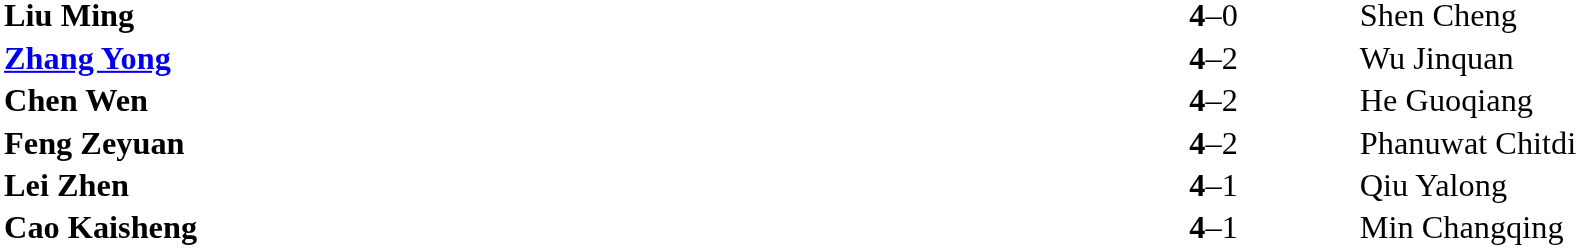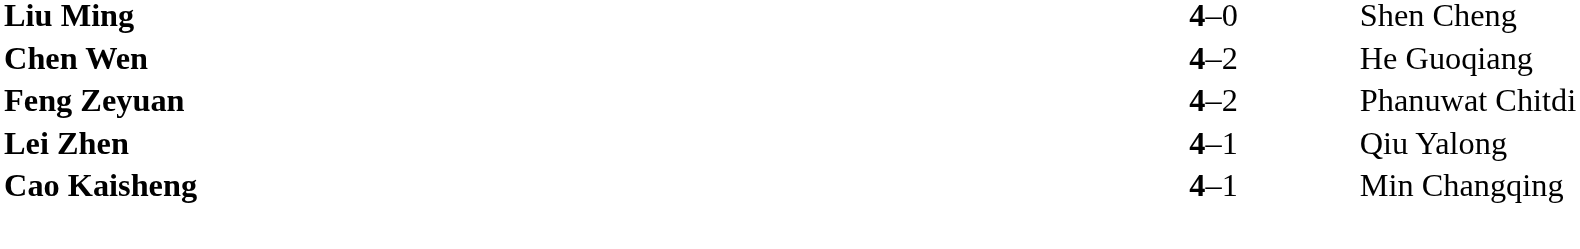 <table width="100%" cellspacing="1">
 <tr>
 <th width45%></th>
 <th width10%></th>
 <th width45%></th>
 </tr>
 <tr>
 <td> <strong>Liu Ming</strong></td>
 <td align="center"><strong>4</strong>–0</td>
 <td> Shen Cheng</td>
-</tr>
-<tr>
-<td> <strong><a href='#'>Zhang Yong</a></strong></td>
-<td align="center"><strong>4</strong>–2</td>
-<td> Wu Jinquan</td>
 </tr>
 <tr>
 <td> <strong>Chen Wen</strong></td>
 <td align="center"><strong>4</strong>–2</td>
 <td> He Guoqiang</td>
 </tr>
 <tr>
 <td> <strong>Feng Zeyuan</strong></td>
 <td align="center"><strong>4</strong>–2</td>
 <td> Phanuwat Chitdi</td>
 </tr>
 <tr>
 <td> <strong>Lei Zhen</strong></td>
 <td align="center"><strong>4</strong>–1</td>
 <td> Qiu Yalong</td>
 </tr>
 <tr>
 <td> <strong>Cao Kaisheng</strong></td>
 <td align="center"><strong>4</strong>–1</td>
 <td> Min Changqing</td>
 </tr>
 </table>
